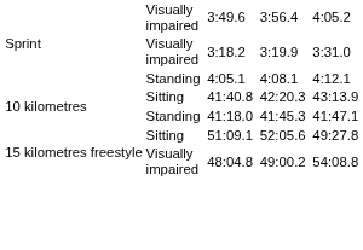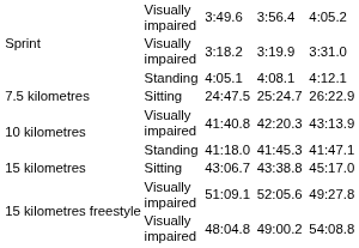 <table>
 <tr>
 <td rowspan="3">Sprint<br></td>
 <td>Visually<br>impaired</td>
 <td></td>
 <td>3:49.6</td>
 <td></td>
 <td>3:56.4</td>
 <td></td>
 <td>4:05.2</td>
 </tr>
 <tr>
 <td>Visually<br>impaired</td>
 <td></td>
 <td>3:18.2</td>
 <td></td>
 <td>3:19.9</td>
 <td></td>
 <td>3:31.0</td>
 </tr>
 <tr>
 <td>Standing</td>
 <td></td>
 <td>4:05.1</td>
 <td></td>
 <td>4:08.1</td>
 <td></td>
 <td>4:12.1</td>
 </tr>
 <tr>
+<td>7.5 kilometres<br></td>
+<td>Sitting</td>
+<td></td>
+<td>24:47.5</td>
+<td></td>
+<td>25:24.7</td>
+<td></td>
+<td>26:22.9</td>
+</tr>
+<tr>
 <td rowspan=2>10 kilometres<br></td>
-<td>Sitting</td>
+<td>Visually<br>impaired</td>
 <td></td>
 <td>41:40.8</td>
 <td></td>
 <td>42:20.3</td>
 <td></td>
 <td>43:13.9</td>
 </tr>
 <tr>
 <td>Standing</td>
 <td></td>
 <td>41:18.0</td>
 <td></td>
 <td>41:45.3</td>
 <td></td>
 <td>41:47.1</td>
 </tr>
 <tr>
+<td>15 kilometres<br></td>
+<td>Sitting</td>
+<td></td>
+<td>43:06.7</td>
+<td></td>
+<td>43:38.8</td>
+<td></td>
+<td>45:17.0</td>
+</tr>
+<tr>
 <td rowspan="2">15 kilometres freestyle<br></td>
-<td>Sitting</td>
+<td>Visually<br>impaired</td>
 <td></td>
 <td>51:09.1</td>
 <td></td>
 <td>52:05.6</td>
 <td></td>
 <td>49:27.8</td>
 </tr>
 <tr>
 <td>Visually<br>impaired</td>
 <td></td>
 <td>48:04.8</td>
 <td></td>
 <td>49:00.2</td>
 <td></td>
 <td>54:08.8</td>
 </tr>
 </table>
